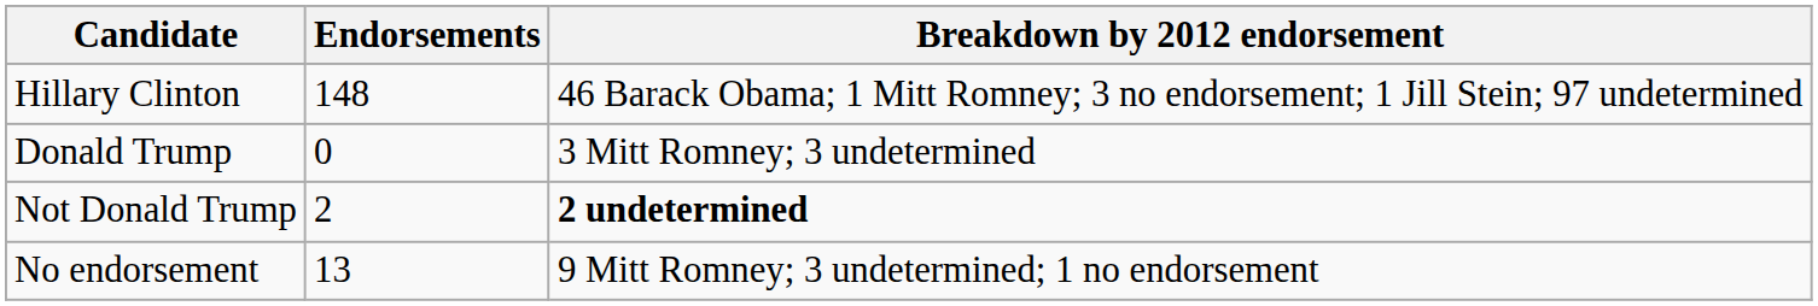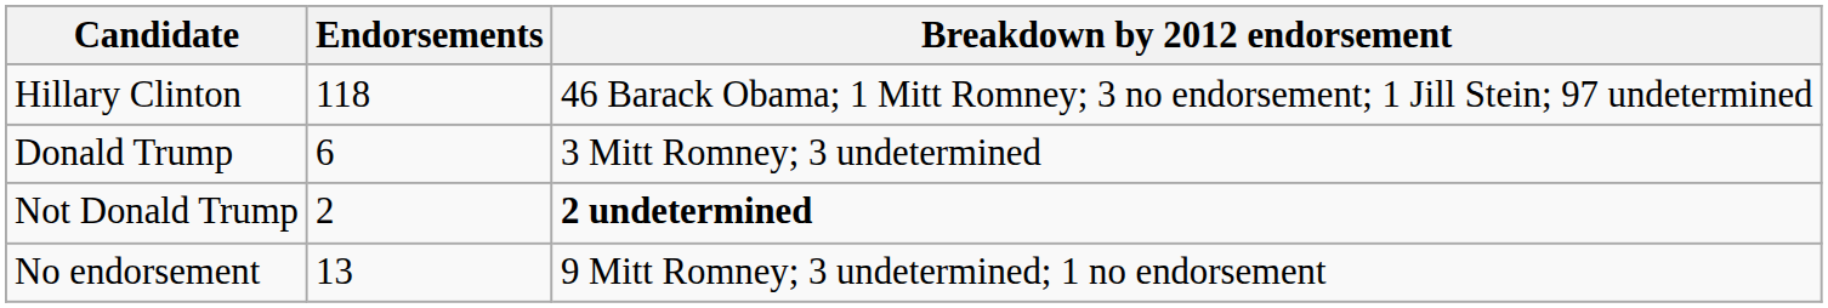 <table class="wikitable sortable">
 <tr>
 <th>Candidate</th>
 <th>Endorsements</th>
 <th class="unsortable">Breakdown by 2012 endorsement</th>
 </tr>
 <tr>
 <td data-sort-value="Clinton" >Hillary Clinton</td>
-<td>148</td>
+<td>118</td>
 <td>46 Barack Obama; 1 Mitt Romney; 3 no endorsement; 1 Jill Stein; 97 undetermined</td>
 </tr>
 <tr>
 <td>Donald Trump</td>
-<td>0</td>
+<td>6</td>
 <td>3 Mitt Romney; 3 undetermined</td>
 </tr>
 <tr>
 <td>Not Donald Trump</td>
 <td>2</td>
 <td><strong>2 undetermined</strong></td>
 </tr>
 <tr>
 <td>No endorsement</td>
 <td>13</td>
 <td>9 Mitt Romney; 3 undetermined; 1 no endorsement</td>
 </tr>
 </table>
